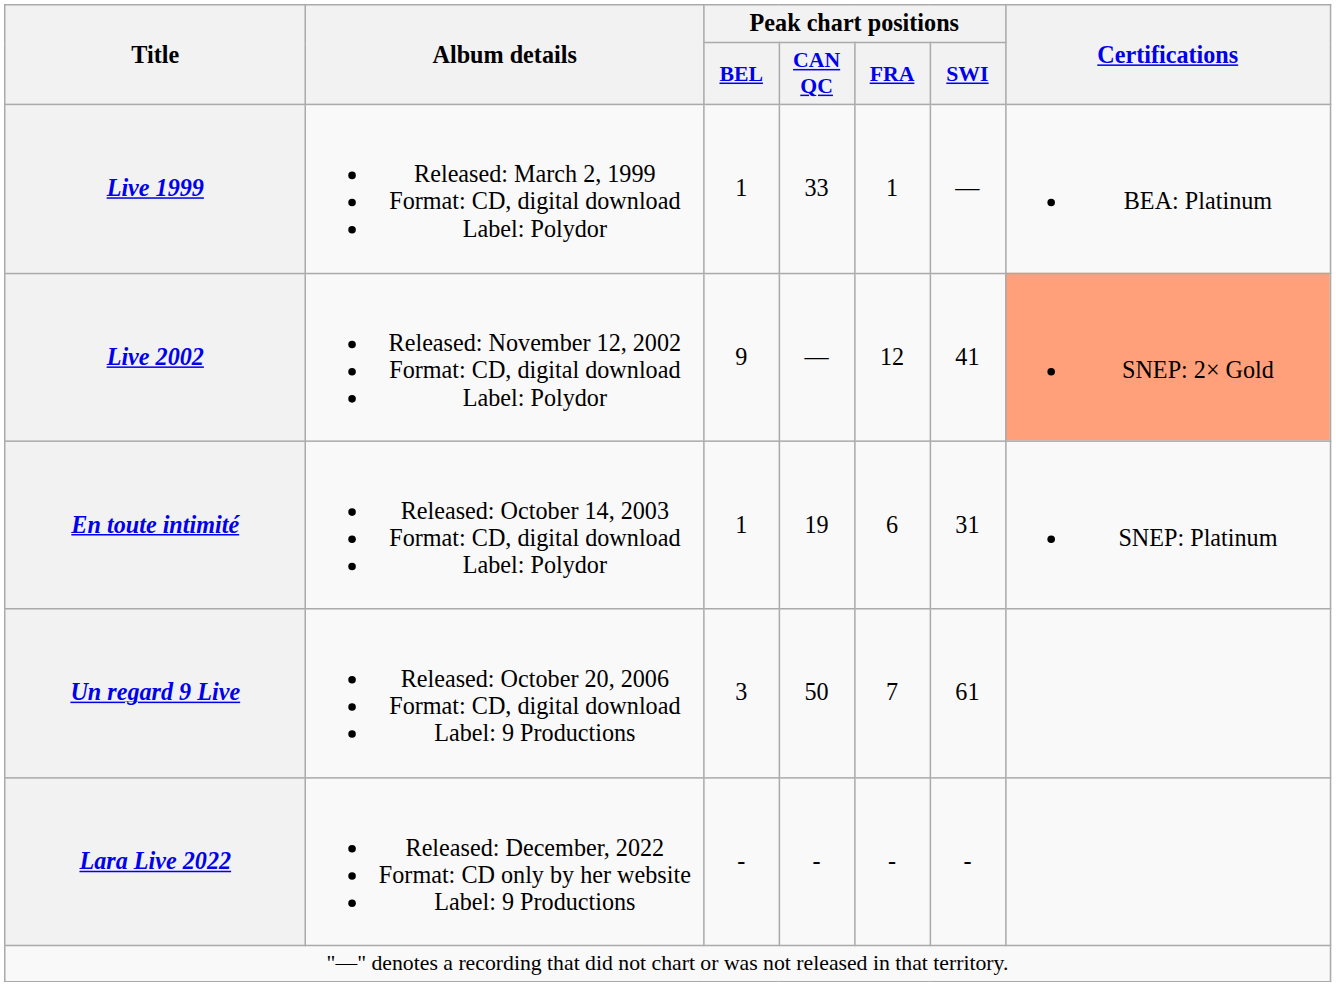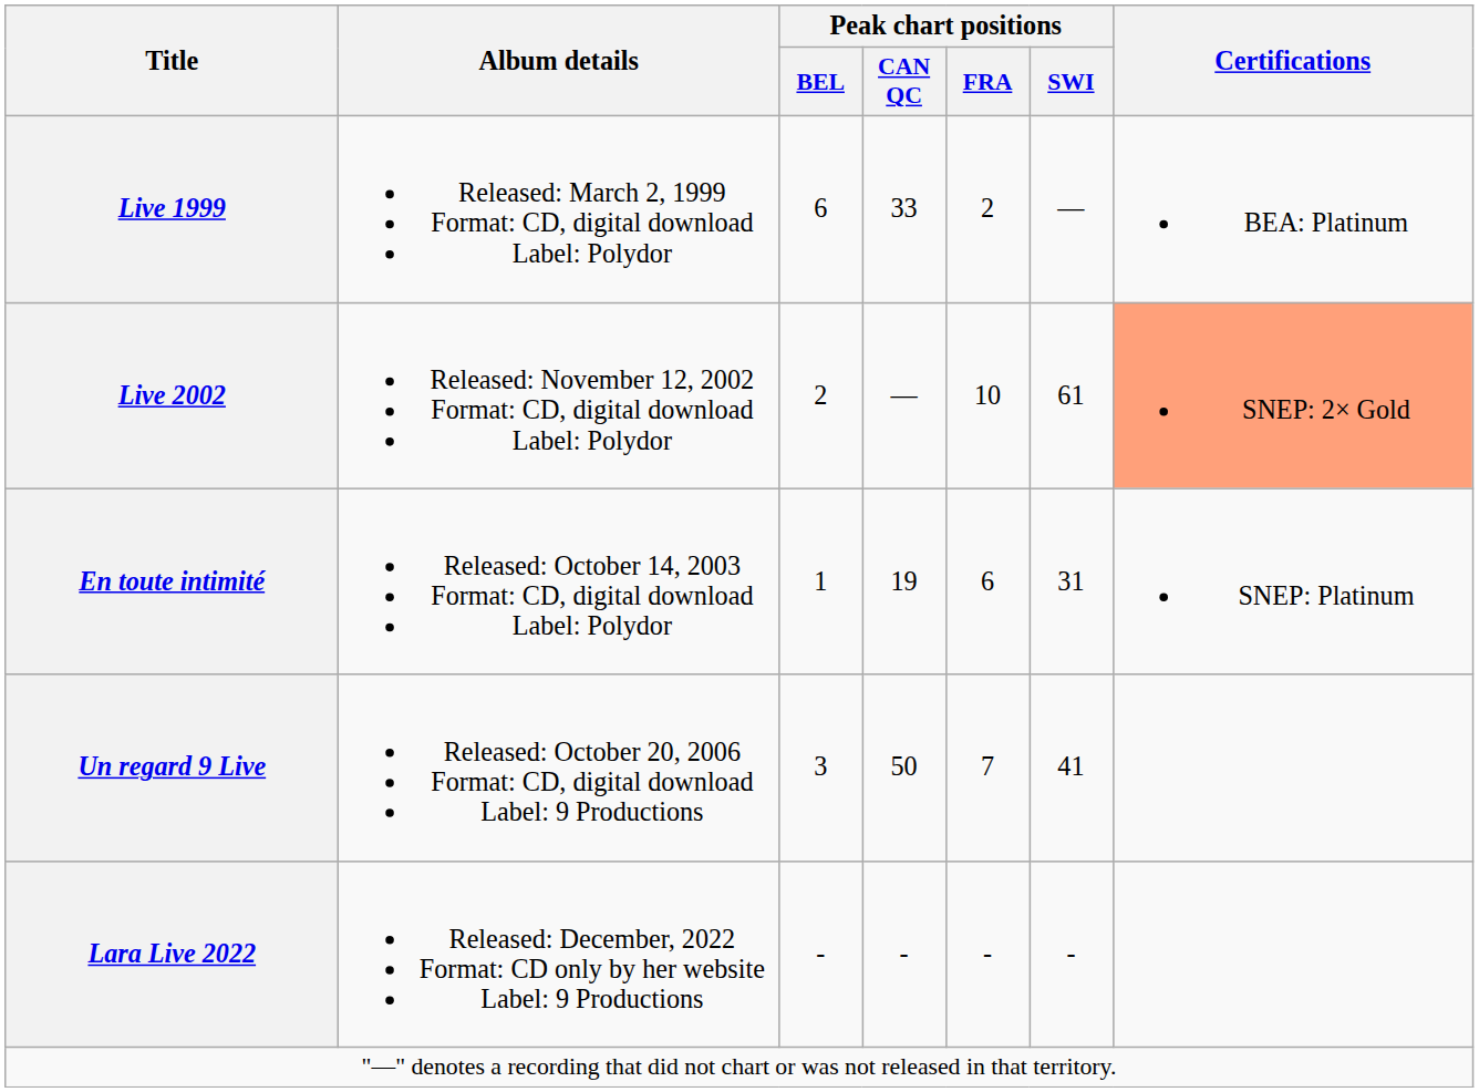 <table class="wikitable plainrowheaders" style="text-align:center;">
 <tr>
 <th scope="col" rowspan="2" style="width:12em;">Title</th>
 <th scope="col" rowspan="2" style="width:16em;">Album details</th>
 <th scope="col" colspan="4">Peak chart positions</th>
 <th scope="col" rowspan="2" style="width:13em;"><a href='#'>Certifications</a></th>
 </tr>
 <tr>
 <th scope="col" style="width:3em;font-size:90%;"><a href='#'>BEL</a><br></th>
 <th scope="col" style="width:3em;font-size:90%;"><a href='#'>CAN QC</a><br></th>
 <th scope="col" style="width:3em;font-size:90%;"><a href='#'>FRA</a><br></th>
 <th scope="col" style="width:3em;font-size:90%;"><a href='#'>SWI</a><br></th>
 </tr>
 <tr>
 <th scope="row"><em><a href='#'>Live 1999</a></em></th>
 <td><br><ul><li>Released: March 2, 1999</li><li>Format: CD, digital download</li><li>Label: Polydor</li></ul></td>
-<td>1</td>
+<td>6</td>
 <td>33</td>
-<td>1</td>
+<td>2</td>
 <td>—</td>
 <td><br><ul><li>BEA: Platinum</li></ul></td>
 </tr>
 <tr>
 <th scope="row"><em><a href='#'>Live 2002</a></em></th>
 <td><br><ul><li>Released: November 12, 2002</li><li>Format: CD, digital download</li><li>Label: Polydor</li></ul></td>
-<td>9</td>
+<td>2</td>
 <td>—</td>
-<td>12</td>
-<td>41</td>
+<td>10</td>
+<td>61</td>
 <td style="background: lightsalmon;"><br><ul><li>SNEP: 2× Gold</li></ul></td>
 </tr>
 <tr>
 <th scope="row"><em><a href='#'>En toute intimité</a></em></th>
 <td><br><ul><li>Released: October 14, 2003</li><li>Format: CD, digital download</li><li>Label: Polydor</li></ul></td>
 <td>1</td>
 <td>19</td>
 <td>6</td>
 <td>31</td>
 <td><br><ul><li>SNEP: Platinum</li></ul></td>
 </tr>
 <tr>
 <th scope="row"><em><a href='#'>Un regard 9 Live</a></em></th>
 <td><br><ul><li>Released: October 20, 2006</li><li>Format: CD, digital download</li><li>Label: 9 Productions</li></ul></td>
 <td>3</td>
 <td>50</td>
 <td>7</td>
-<td>61</td>
+<td>41</td>
 </tr>
 <tr>
 <th scope="row"><em><a href='#'>Lara Live 2022</a></em></th>
 <td><br><ul><li>Released: December, 2022</li><li>Format: CD only by her website</li><li>Label: 9 Productions</li></ul></td>
 <td>-</td>
 <td>-</td>
 <td>-</td>
 <td>-</td>
 <td></td>
 </tr>
 <tr>
 <td colspan="15" style="font-size:90%">"—" denotes a recording that did not chart or was not released in that territory.</td>
 </tr>
 </table>
